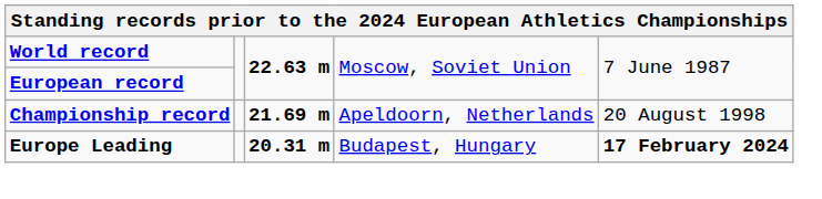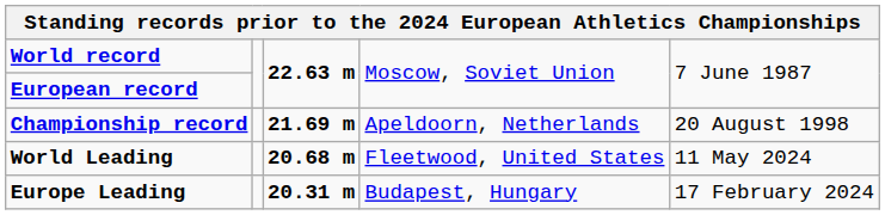 <table class="wikitable">
 <tr>
 <th colspan="5">Standing records prior to the 2024 European Athletics Championships</th>
 </tr>
 <tr>
 <td><strong><a href='#'>World record</a></strong></td>
 <td rowspan="2"></td>
 <td rowspan="2"><strong>22.63 m</strong></td>
 <td rowspan="2"><a href='#'>Moscow</a>, <a href='#'>Soviet Union</a></td>
 <td rowspan="2">7 June 1987</td>
 </tr>
 <tr>
 <td><strong><a href='#'>European record</a></strong></td>
 </tr>
 <tr>
 <td><strong><a href='#'>Championship record</a></strong></td>
 <td></td>
 <td><strong>21.69 m</strong></td>
 <td><a href='#'>Apeldoorn</a>, <a href='#'>Netherlands</a></td>
 <td>20 August 1998</td>
 </tr>
 <tr>
+<td><strong>World Leading</strong></td>
+<td></td>
+<td><strong>20.68 m</strong></td>
+<td><a href='#'>Fleetwood</a>, <a href='#'>United States</a></td>
+<td>11 May 2024</td>
+</tr>
+<tr>
 <td><strong>Europe Leading</strong></td>
 <td></td>
 <td><strong>20.31 m</strong></td>
 <td><a href='#'>Budapest</a>, <a href='#'>Hungary</a></td>
-<td><strong>17 February 2024</strong></td>
+<td>17 February 2024</td>
 </tr>
 </table>
